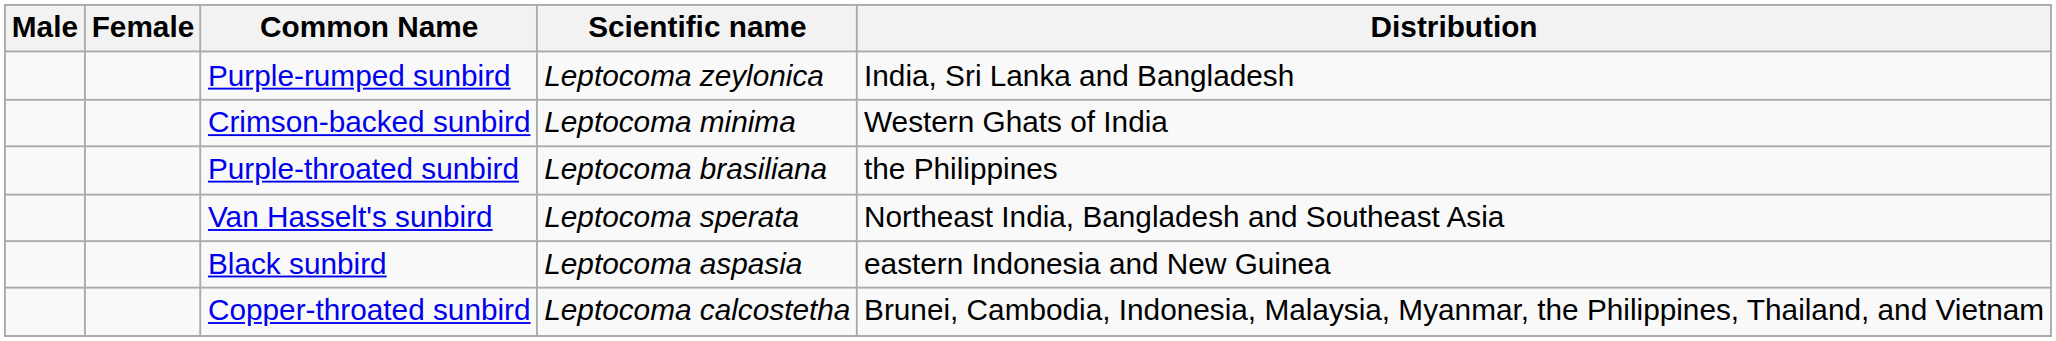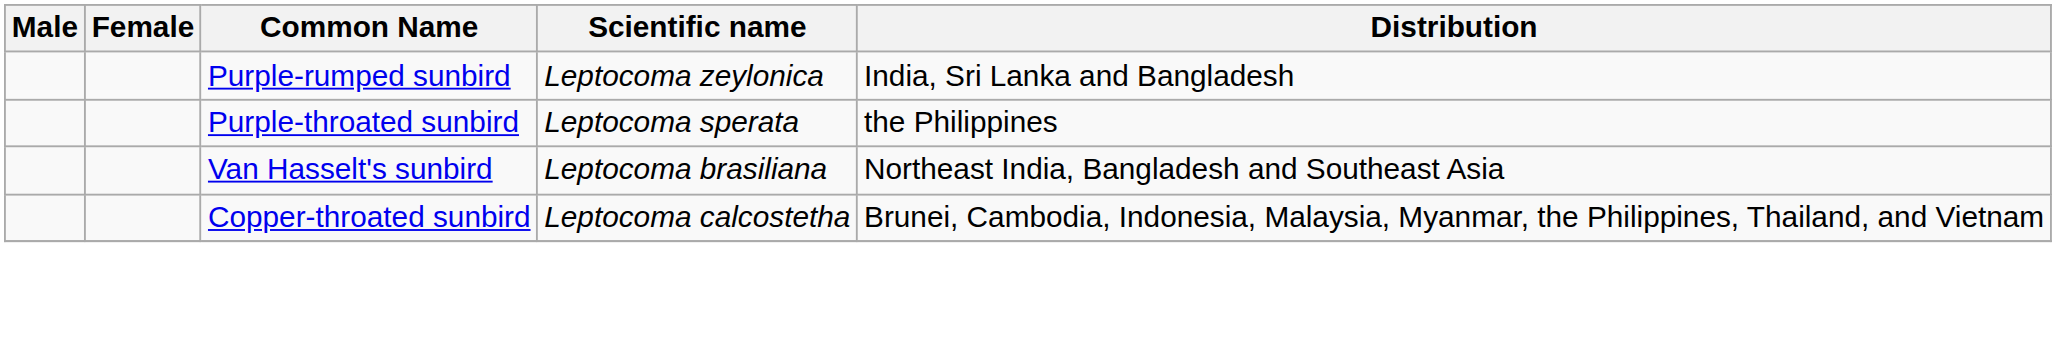 <table class="wikitable">
 <tr>
 <th>Male</th>
 <th>Female</th>
 <th>Common Name</th>
 <th>Scientific name</th>
 <th>Distribution</th>
 </tr>
 <tr>
 <td></td>
 <td></td>
 <td><a href='#'>Purple-rumped sunbird</a></td>
 <td><em>Leptocoma zeylonica</em></td>
 <td>India, Sri Lanka and Bangladesh</td>
 </tr>
 <tr>
 <td></td>
 <td></td>
-<td><a href='#'>Crimson-backed sunbird</a></td>
-<td><em>Leptocoma minima</em></td>
-<td>Western Ghats of India</td>
-</tr>
-<tr>
-<td></td>
-<td></td>
 <td><a href='#'>Purple-throated sunbird</a></td>
-<td><em>Leptocoma brasiliana</em></td>
+<td><em>Leptocoma sperata</em></td>
 <td>the Philippines</td>
 </tr>
 <tr>
 <td></td>
 <td></td>
 <td><a href='#'>Van Hasselt's sunbird</a></td>
-<td><em>Leptocoma sperata</em></td>
+<td><em>Leptocoma brasiliana</em></td>
 <td>Northeast India, Bangladesh and Southeast Asia</td>
-</tr>
-<tr>
-<td></td>
-<td></td>
-<td><a href='#'>Black sunbird</a></td>
-<td><em>Leptocoma aspasia</em></td>
-<td>eastern Indonesia and New Guinea</td>
 </tr>
 <tr>
 <td></td>
 <td></td>
 <td><a href='#'>Copper-throated sunbird</a></td>
 <td><em>Leptocoma calcostetha</em></td>
 <td>Brunei, Cambodia, Indonesia, Malaysia, Myanmar, the Philippines, Thailand, and Vietnam</td>
 </tr>
 <tr>
 </tr>
 </table>
